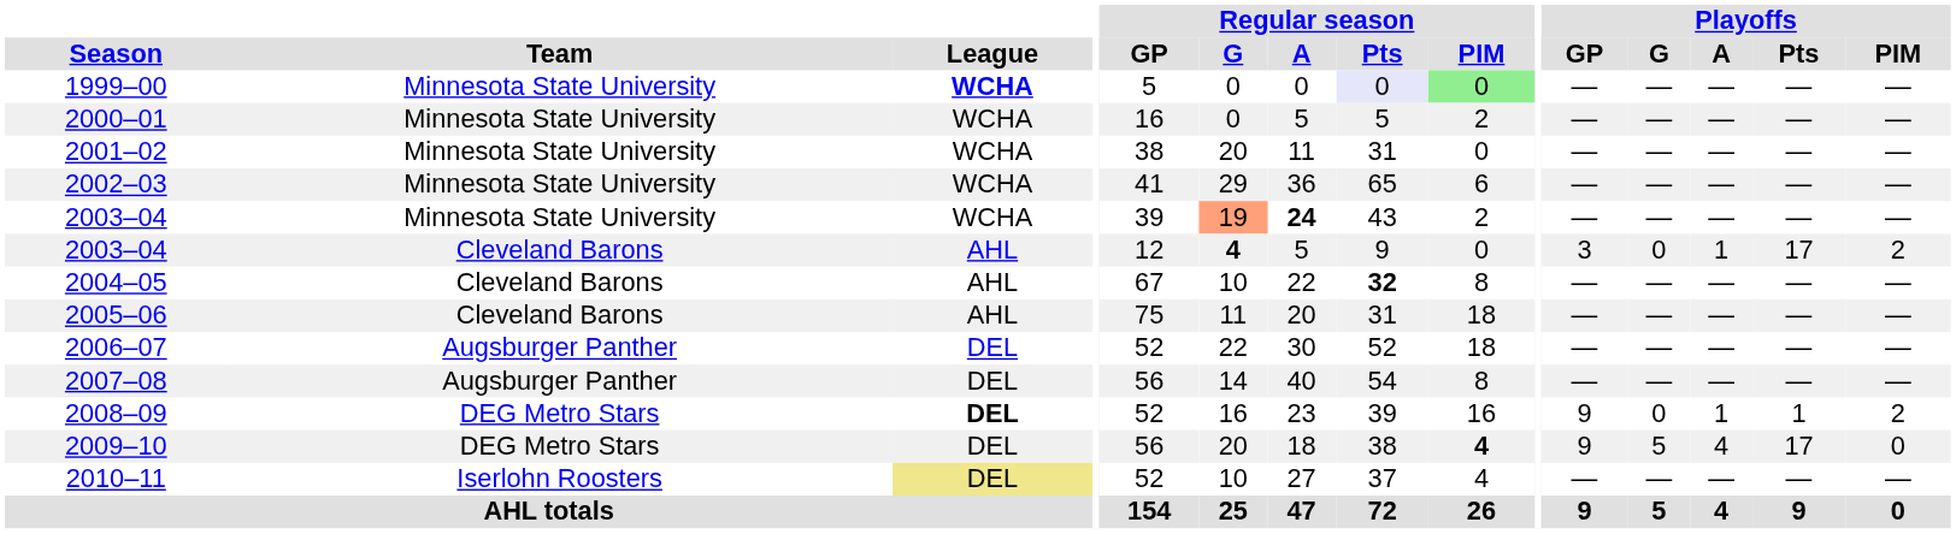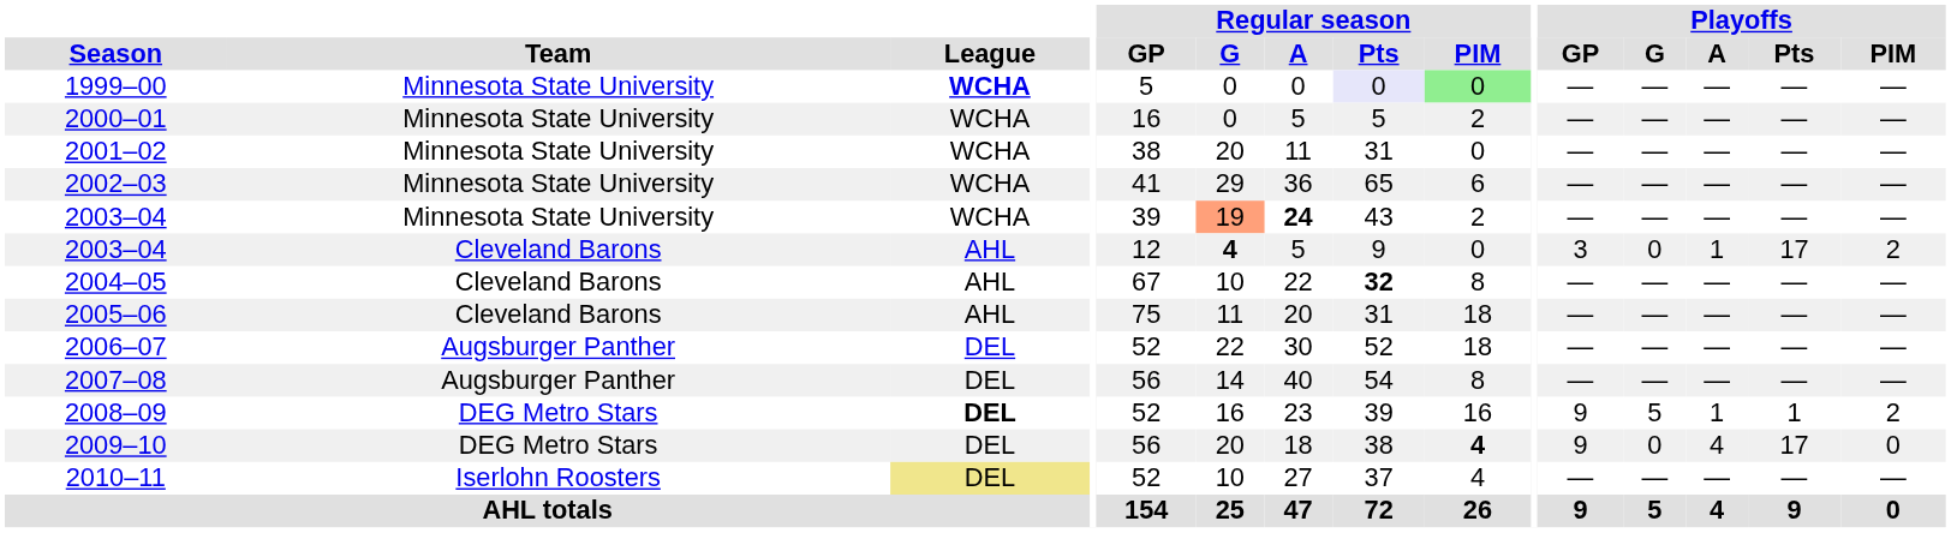 <table border="0" cellpadding="1" cellspacing="0" style="text-align:center; width:75%">
 <tr bgcolor="#e0e0e0">
 <th colspan="3" bgcolor="#ffffff"></th>
 <th rowspan="99" bgcolor="#ffffff"></th>
 <th colspan="5"><a href='#'>Regular season</a></th>
 <th rowspan="99" bgcolor="#ffffff"></th>
 <th colspan="5"><a href='#'>Playoffs</a></th>
 </tr>
 <tr bgcolor="#e0e0e0">
 <th><a href='#'>Season</a></th>
 <th>Team</th>
 <th>League</th>
 <th>GP</th>
 <th><a href='#'>G</a></th>
 <th><a href='#'>A</a></th>
 <th><a href='#'>Pts</a></th>
 <th><a href='#'>PIM</a></th>
 <th>GP</th>
 <th>G</th>
 <th>A</th>
 <th>Pts</th>
 <th>PIM</th>
 </tr>
 <tr ALIGN="center">
 <td><a href='#'>1999–00</a></td>
 <td><a href='#'>Minnesota State University</a></td>
 <td><strong><a href='#'>WCHA</a></strong></td>
 <td>5</td>
 <td>0</td>
 <td>0</td>
 <td style="background: lavender;">0</td>
 <td style="background: lightgreen;">0</td>
 <td>—</td>
 <td>—</td>
 <td>—</td>
 <td>—</td>
 <td>—</td>
 </tr>
 <tr ALIGN="center" bgcolor="#f0f0f0">
 <td><a href='#'>2000–01</a></td>
 <td>Minnesota State University</td>
 <td>WCHA</td>
 <td>16</td>
 <td>0</td>
 <td>5</td>
 <td>5</td>
 <td>2</td>
 <td>—</td>
 <td>—</td>
 <td>—</td>
 <td>—</td>
 <td>—</td>
 </tr>
 <tr ALIGN="center">
 <td><a href='#'>2001–02</a></td>
 <td>Minnesota State University</td>
 <td>WCHA</td>
 <td>38</td>
 <td>20</td>
 <td>11</td>
 <td>31</td>
 <td>0</td>
 <td>—</td>
 <td>—</td>
 <td>—</td>
 <td>—</td>
 <td>—</td>
 </tr>
 <tr ALIGN="center" bgcolor="#f0f0f0">
 <td><a href='#'>2002–03</a></td>
 <td>Minnesota State University</td>
 <td>WCHA</td>
 <td>41</td>
 <td>29</td>
 <td>36</td>
 <td>65</td>
 <td>6</td>
 <td>—</td>
 <td>—</td>
 <td>—</td>
 <td>—</td>
 <td>—</td>
 </tr>
 <tr ALIGN="center">
 <td><a href='#'>2003–04</a></td>
 <td>Minnesota State University</td>
 <td>WCHA</td>
 <td>39</td>
 <td style="background: lightsalmon;">19</td>
 <td><strong>24</strong></td>
 <td>43</td>
 <td>2</td>
 <td>—</td>
 <td>—</td>
 <td>—</td>
 <td>—</td>
 <td>—</td>
 </tr>
 <tr ALIGN="center" bgcolor="#f0f0f0">
 <td><a href='#'>2003–04</a></td>
 <td><a href='#'>Cleveland Barons</a></td>
 <td><a href='#'>AHL</a></td>
 <td>12</td>
 <td><strong>4</strong></td>
 <td>5</td>
 <td>9</td>
 <td>0</td>
 <td>3</td>
 <td>0</td>
 <td>1</td>
 <td>17</td>
 <td>2</td>
 </tr>
 <tr ALIGN="center">
 <td><a href='#'>2004–05</a></td>
 <td>Cleveland Barons</td>
 <td>AHL</td>
 <td>67</td>
 <td>10</td>
 <td>22</td>
 <td><strong>32</strong></td>
 <td>8</td>
 <td>—</td>
 <td>—</td>
 <td>—</td>
 <td>—</td>
 <td>—</td>
 </tr>
 <tr ALIGN="center" bgcolor="#f0f0f0">
 <td><a href='#'>2005–06</a></td>
 <td>Cleveland Barons</td>
 <td>AHL</td>
 <td>75</td>
 <td>11</td>
 <td>20</td>
 <td>31</td>
 <td>18</td>
 <td>—</td>
 <td>—</td>
 <td>—</td>
 <td>—</td>
 <td>—</td>
 </tr>
 <tr ALIGN="center">
 <td><a href='#'>2006–07</a></td>
 <td><a href='#'>Augsburger Panther</a></td>
 <td><a href='#'>DEL</a></td>
 <td>52</td>
 <td>22</td>
 <td>30</td>
 <td>52</td>
 <td>18</td>
 <td>—</td>
 <td>—</td>
 <td>—</td>
 <td>—</td>
 <td>—</td>
 </tr>
 <tr ALIGN="center" bgcolor="#f0f0f0">
 <td><a href='#'>2007–08</a></td>
 <td>Augsburger Panther</td>
 <td>DEL</td>
 <td>56</td>
 <td>14</td>
 <td>40</td>
 <td>54</td>
 <td>8</td>
 <td>—</td>
 <td>—</td>
 <td>—</td>
 <td>—</td>
 <td>—</td>
 </tr>
 <tr ALIGN="center">
 <td><a href='#'>2008–09</a></td>
 <td><a href='#'>DEG Metro Stars</a></td>
 <td><strong>DEL</strong></td>
 <td>52</td>
 <td>16</td>
 <td>23</td>
 <td>39</td>
 <td>16</td>
 <td>9</td>
-<td>0</td>
+<td>5</td>
 <td>1</td>
 <td>1</td>
 <td>2</td>
 </tr>
 <tr ALIGN="center" bgcolor="#f0f0f0">
 <td><a href='#'>2009–10</a></td>
 <td>DEG Metro Stars</td>
 <td>DEL</td>
 <td>56</td>
 <td>20</td>
 <td>18</td>
 <td>38</td>
 <td><strong>4</strong></td>
 <td>9</td>
-<td>5</td>
+<td>0</td>
 <td>4</td>
 <td>17</td>
 <td>0</td>
 </tr>
 <tr ALIGN="center">
 <td><a href='#'>2010–11</a></td>
 <td><a href='#'>Iserlohn Roosters</a></td>
 <td style="background: khaki;">DEL</td>
 <td>52</td>
 <td>10</td>
 <td>27</td>
 <td>37</td>
 <td>4</td>
 <td>—</td>
 <td>—</td>
 <td>—</td>
 <td>—</td>
 <td>—</td>
 </tr>
 <tr bgcolor="#e0e0e0">
 <th colspan="3">AHL totals</th>
 <th>154</th>
 <th>25</th>
 <th>47</th>
 <th>72</th>
 <th>26</th>
 <th>9</th>
 <th>5</th>
 <th>4</th>
 <th>9</th>
 <th>0</th>
 </tr>
 </table>
